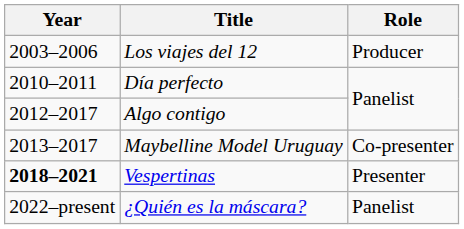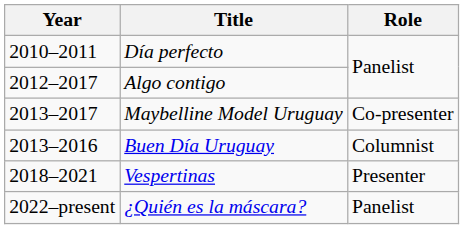 <table class="wikitable">
 <tr>
 <th>Year</th>
 <th>Title</th>
 <th>Role</th>
-</tr>
-<tr>
-<td>2003–2006</td>
-<td><em>Los viajes del 12</em></td>
-<td>Producer</td>
 </tr>
 <tr>
 <td>2010–2011</td>
 <td><em>Día perfecto</em></td>
 <td rowspan="2">Panelist</td>
 </tr>
 <tr>
 <td>2012–2017</td>
 <td><em>Algo contigo</em></td>
 </tr>
 <tr>
 <td>2013–2017</td>
 <td><em>Maybelline Model Uruguay</em></td>
 <td>Co-presenter</td>
 </tr>
 <tr>
-<td><strong>2018–2021</strong></td>
+<td>2013–2016</td>
+<td><em><a href='#'>Buen Día Uruguay</a></em></td>
+<td>Columnist</td>
+</tr>
+<tr>
+<td>2018–2021</td>
 <td><em><a href='#'>Vespertinas</a></em></td>
 <td>Presenter</td>
 </tr>
 <tr>
 <td>2022–present</td>
 <td><a href='#'><em>¿Quién es la máscara?</em></a></td>
 <td>Panelist</td>
 </tr>
 </table>
